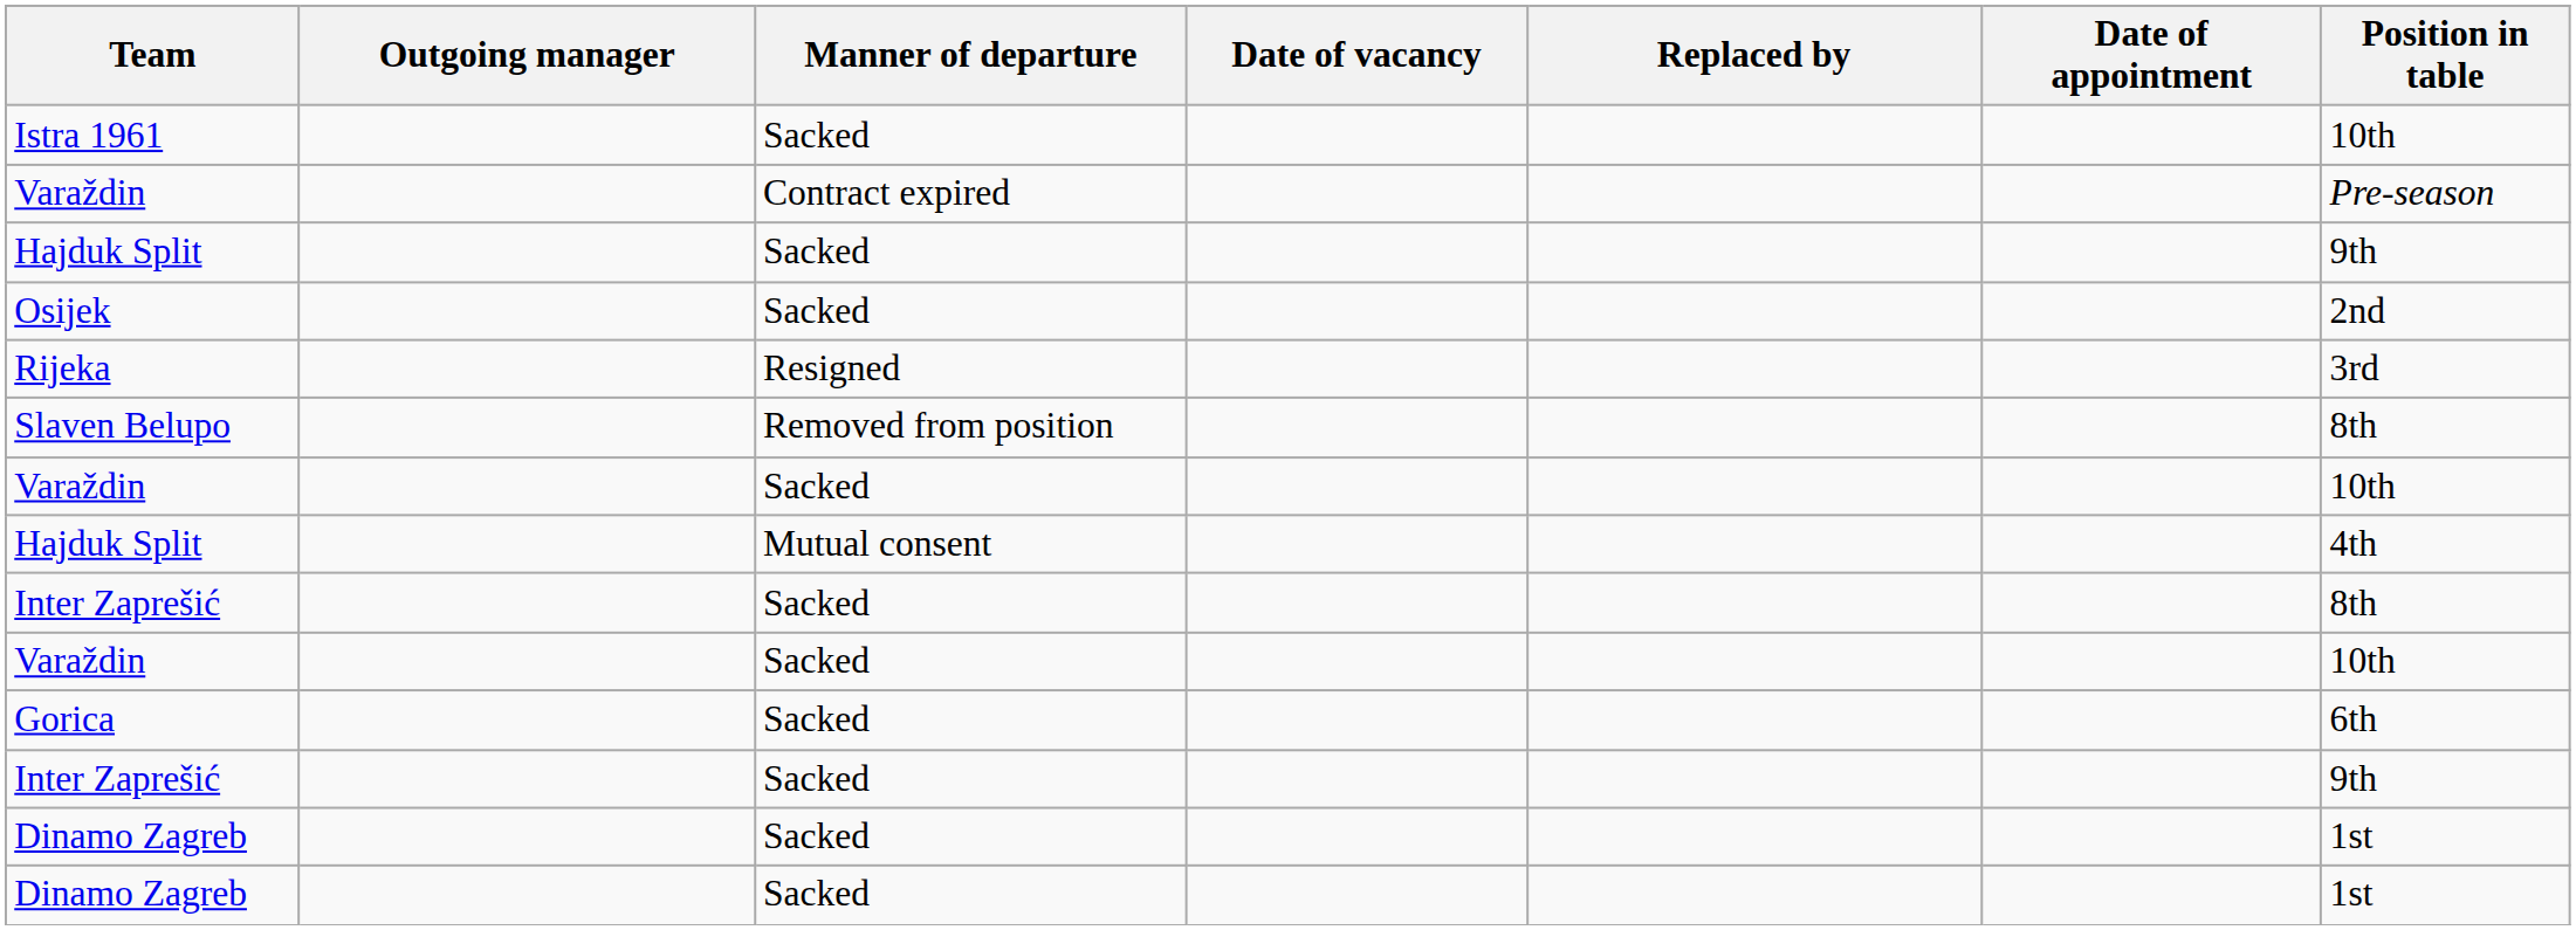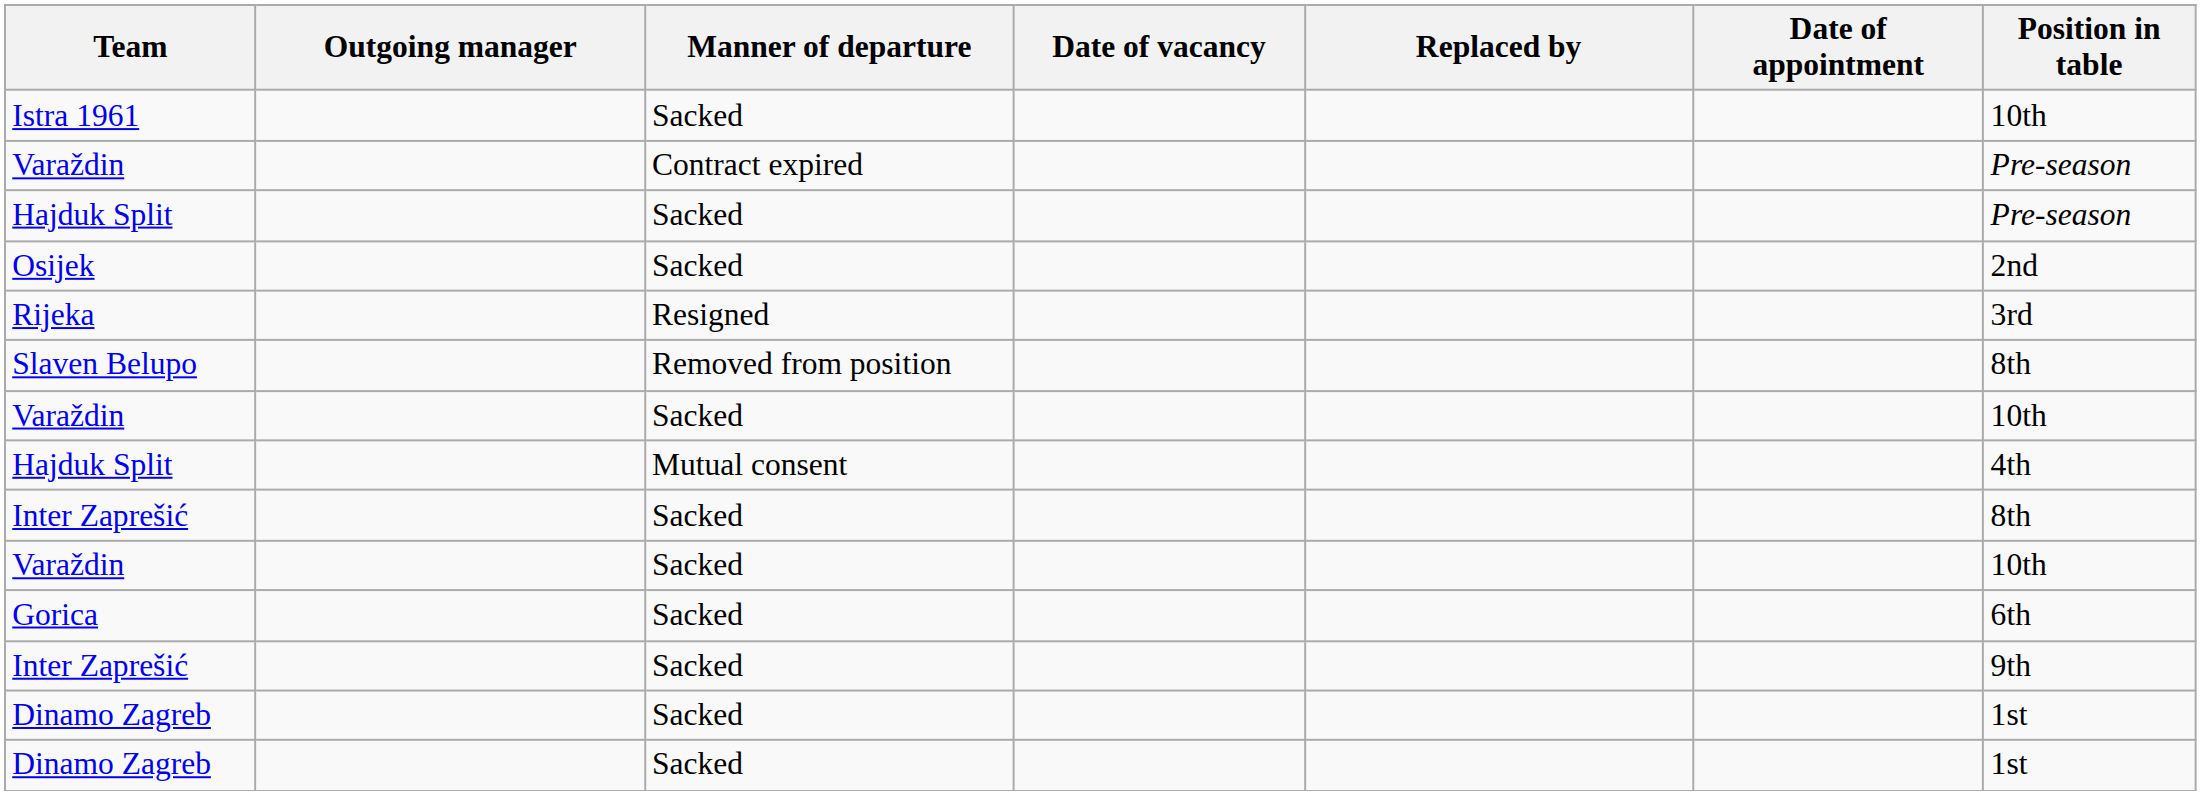 <table class="wikitable sortable">
 <tr>
 <th width="120">Team</th>
 <th width="190">Outgoing manager</th>
 <th width="180">Manner of departure</th>
 <th width="140">Date of vacancy</th>
 <th width="190">Replaced by</th>
 <th width="140">Date of appointment</th>
 <th width="100">Position in table</th>
 </tr>
 <tr>
 <td style="text-align:left;"><a href='#'>Istra 1961</a></td>
 <td style="text-align:left;"> </td>
 <td>Sacked</td>
 <td></td>
 <td> </td>
 <td></td>
 <td>10th</td>
 </tr>
 <tr>
 <td style="text-align:left;"><a href='#'>Varaždin</a></td>
 <td style="text-align:left;"> </td>
 <td>Contract expired</td>
 <td></td>
 <td> </td>
 <td></td>
 <td><em>Pre-season</em></td>
 </tr>
 <tr>
 <td style="text-align:left;"><a href='#'>Hajduk Split</a></td>
 <td style="text-align:left;"> </td>
 <td>Sacked</td>
 <td></td>
 <td> </td>
 <td></td>
-<td>9th</td>
+<td><em>Pre-season</em></td>
 </tr>
 <tr>
 <td style="text-align:left;"><a href='#'>Osijek</a></td>
 <td style="text-align:left;"> </td>
 <td>Sacked</td>
 <td></td>
 <td> </td>
 <td></td>
 <td>2nd</td>
 </tr>
 <tr>
 <td style="text-align:left;"><a href='#'>Rijeka</a></td>
 <td style="text-align:left;"> </td>
 <td>Resigned</td>
 <td></td>
 <td> </td>
 <td></td>
 <td>3rd</td>
 </tr>
 <tr>
 <td style="text-align:left;"><a href='#'>Slaven Belupo</a></td>
 <td style="text-align:left;"> </td>
 <td>Removed from position</td>
 <td></td>
 <td> </td>
 <td></td>
 <td>8th</td>
 </tr>
 <tr>
 <td style="text-align:left;"><a href='#'>Varaždin</a></td>
 <td style="text-align:left;"> </td>
 <td>Sacked</td>
 <td></td>
 <td> </td>
 <td></td>
 <td>10th</td>
 </tr>
 <tr>
 <td style="text-align:left;"><a href='#'>Hajduk Split</a></td>
 <td style="text-align:left;"> </td>
 <td>Mutual consent</td>
 <td></td>
 <td> </td>
 <td></td>
 <td>4th</td>
 </tr>
 <tr>
 <td style="text-align:left;"><a href='#'>Inter Zaprešić</a></td>
 <td style="text-align:left;"> </td>
 <td>Sacked</td>
 <td></td>
 <td> </td>
 <td></td>
 <td>8th</td>
 </tr>
 <tr>
 <td style="text-align:left;"><a href='#'>Varaždin</a></td>
 <td style="text-align:left;"> </td>
 <td>Sacked</td>
 <td></td>
 <td> </td>
 <td></td>
 <td>10th</td>
 </tr>
 <tr>
 <td style="text-align:left;"><a href='#'>Gorica</a></td>
 <td style="text-align:left;"> </td>
 <td>Sacked</td>
 <td></td>
 <td style="text-align:left;"> </td>
 <td></td>
 <td>6th</td>
 </tr>
 <tr>
 <td style="text-align:left;"><a href='#'>Inter Zaprešić</a></td>
 <td style="text-align:left;"> </td>
 <td>Sacked</td>
 <td></td>
 <td style="text-align:left;"> </td>
 <td></td>
 <td>9th</td>
 </tr>
 <tr>
 <td style="text-align:left;"><a href='#'>Dinamo Zagreb</a></td>
 <td style="text-align:left;"> </td>
 <td>Sacked</td>
 <td></td>
 <td style="text-align:left;"> </td>
 <td></td>
 <td>1st</td>
 </tr>
 <tr>
 <td style="text-align:left;"><a href='#'>Dinamo Zagreb</a></td>
 <td style="text-align:left;"> </td>
 <td>Sacked</td>
 <td></td>
 <td style="text-align:left;"> </td>
 <td></td>
 <td>1st</td>
 </tr>
 </table>
